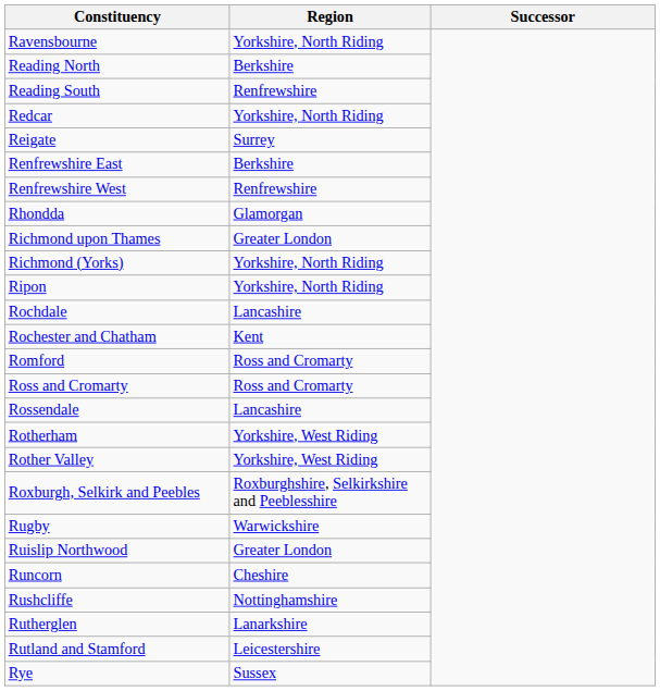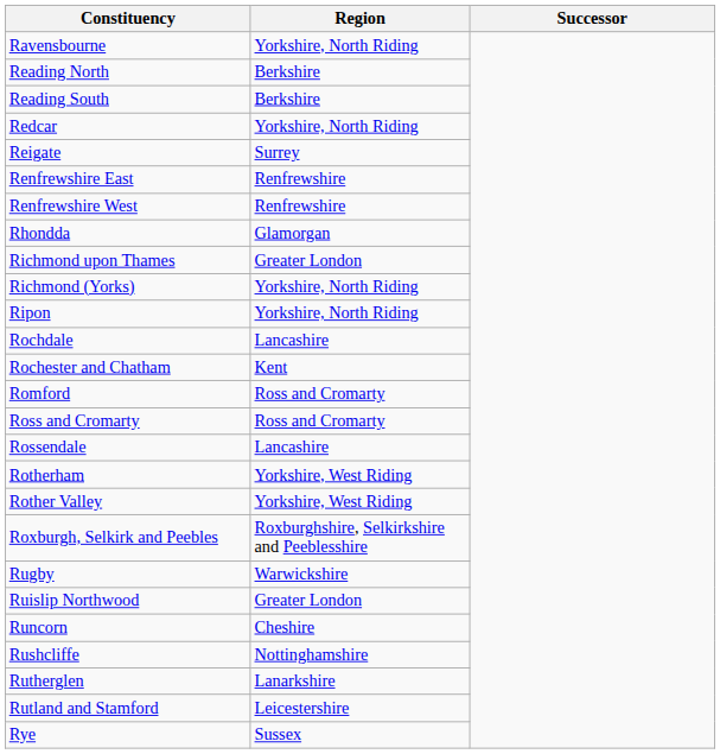 <table class="wikitable">
 <tr>
 <th width="225px">Constituency</th>
 <th width="200px">Region</th>
 <th width="225px">Successor</th>
 </tr>
 <tr>
 <td><a href='#'>Ravensbourne</a></td>
 <td><a href='#'>Yorkshire, North Riding</a></td>
 </tr>
 <tr>
 <td><a href='#'>Reading North</a></td>
 <td><a href='#'>Berkshire</a></td>
 </tr>
 <tr>
 <td><a href='#'>Reading South</a></td>
-<td><a href='#'>Renfrewshire</a></td>
+<td><a href='#'>Berkshire</a></td>
 </tr>
 <tr>
 <td><a href='#'>Redcar</a></td>
 <td><a href='#'>Yorkshire, North Riding</a></td>
 </tr>
 <tr>
 <td><a href='#'>Reigate</a></td>
 <td><a href='#'>Surrey</a></td>
 </tr>
 <tr>
 <td><a href='#'>Renfrewshire East</a></td>
-<td><a href='#'>Berkshire</a></td>
+<td><a href='#'>Renfrewshire</a></td>
 </tr>
 <tr>
 <td><a href='#'>Renfrewshire West</a></td>
 <td><a href='#'>Renfrewshire</a></td>
 </tr>
 <tr>
 <td><a href='#'>Rhondda</a></td>
 <td><a href='#'>Glamorgan</a></td>
 </tr>
 <tr>
 <td><a href='#'>Richmond upon Thames</a></td>
 <td><a href='#'>Greater London</a></td>
 </tr>
 <tr>
 <td><a href='#'>Richmond (Yorks)</a></td>
 <td><a href='#'>Yorkshire, North Riding</a></td>
 </tr>
 <tr>
 <td><a href='#'>Ripon</a></td>
 <td><a href='#'>Yorkshire, North Riding</a></td>
 </tr>
 <tr>
 <td><a href='#'>Rochdale</a></td>
 <td><a href='#'>Lancashire</a></td>
 </tr>
 <tr>
 <td><a href='#'>Rochester and Chatham</a></td>
 <td><a href='#'>Kent</a></td>
 </tr>
 <tr>
 <td><a href='#'>Romford</a></td>
 <td><a href='#'>Ross and Cromarty</a></td>
 </tr>
 <tr>
 <td><a href='#'>Ross and Cromarty</a></td>
 <td><a href='#'>Ross and Cromarty</a></td>
 </tr>
 <tr>
 <td><a href='#'>Rossendale</a></td>
 <td><a href='#'>Lancashire</a></td>
 </tr>
 <tr>
 <td><a href='#'>Rotherham</a></td>
 <td><a href='#'>Yorkshire, West Riding</a></td>
 </tr>
 <tr>
 <td><a href='#'>Rother Valley</a></td>
 <td><a href='#'>Yorkshire, West Riding</a></td>
 </tr>
 <tr>
 <td><a href='#'>Roxburgh, Selkirk and Peebles</a></td>
 <td><a href='#'>Roxburghshire</a>, <a href='#'>Selkirkshire</a> and <a href='#'>Peeblesshire</a></td>
 </tr>
 <tr>
 <td><a href='#'>Rugby</a></td>
 <td><a href='#'>Warwickshire</a></td>
 </tr>
 <tr>
 <td><a href='#'>Ruislip Northwood</a></td>
 <td><a href='#'>Greater London</a></td>
 </tr>
 <tr>
 <td><a href='#'>Runcorn</a></td>
 <td><a href='#'>Cheshire</a></td>
 </tr>
 <tr>
 <td><a href='#'>Rushcliffe</a></td>
 <td><a href='#'>Nottinghamshire</a></td>
 </tr>
 <tr>
 <td><a href='#'>Rutherglen</a></td>
 <td><a href='#'>Lanarkshire</a></td>
 </tr>
 <tr>
 <td><a href='#'>Rutland and Stamford</a></td>
 <td><a href='#'>Leicestershire</a></td>
 </tr>
 <tr>
 <td><a href='#'>Rye</a></td>
 <td><a href='#'>Sussex</a></td>
 </tr>
 </table>
